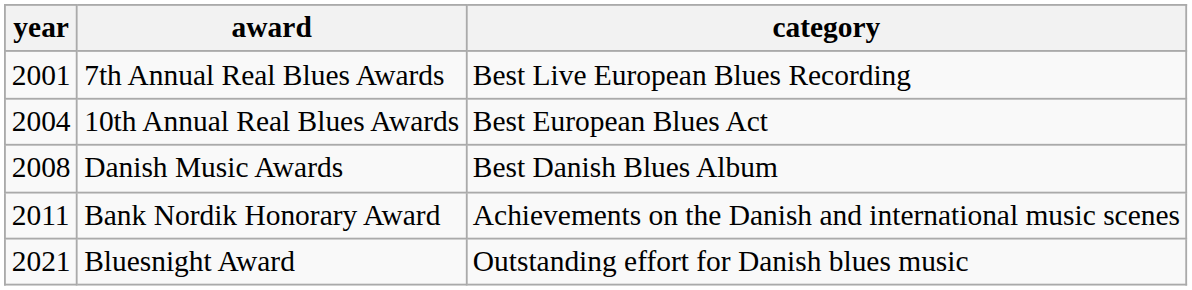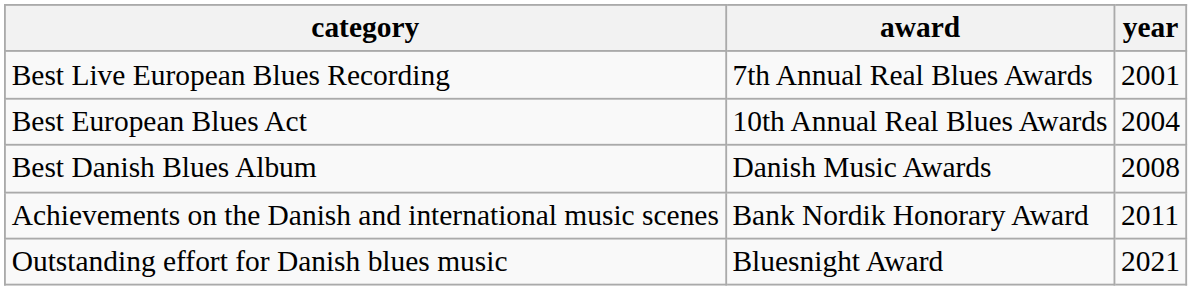 <table class="wikitable">
 <tr>
+<th>category</th>
+<th>award</th>
 <th>year</th>
-<th>award</th>
-<th>category</th>
 </tr>
 <tr>
+<td>Best Live European Blues Recording</td>
+<td>7th Annual Real Blues Awards</td>
 <td>2001</td>
-<td>7th Annual Real Blues Awards</td>
-<td>Best Live European Blues Recording</td>
 </tr>
 <tr>
+<td>Best European Blues Act</td>
+<td>10th Annual Real Blues Awards</td>
 <td>2004</td>
-<td>10th Annual Real Blues Awards</td>
-<td>Best European Blues Act</td>
 </tr>
 <tr>
+<td>Best Danish Blues Album</td>
+<td>Danish Music Awards</td>
 <td>2008</td>
-<td>Danish Music Awards</td>
-<td>Best Danish Blues Album</td>
 </tr>
 <tr>
+<td>Achievements on the Danish and international music scenes</td>
+<td>Bank Nordik Honorary Award</td>
 <td>2011</td>
-<td>Bank Nordik Honorary Award</td>
-<td>Achievements on the Danish and international music scenes</td>
 </tr>
 <tr>
+<td>Outstanding effort for Danish blues music</td>
+<td>Bluesnight Award</td>
 <td>2021</td>
-<td>Bluesnight Award</td>
-<td>Outstanding effort for Danish blues music</td>
 </tr>
 </table>
